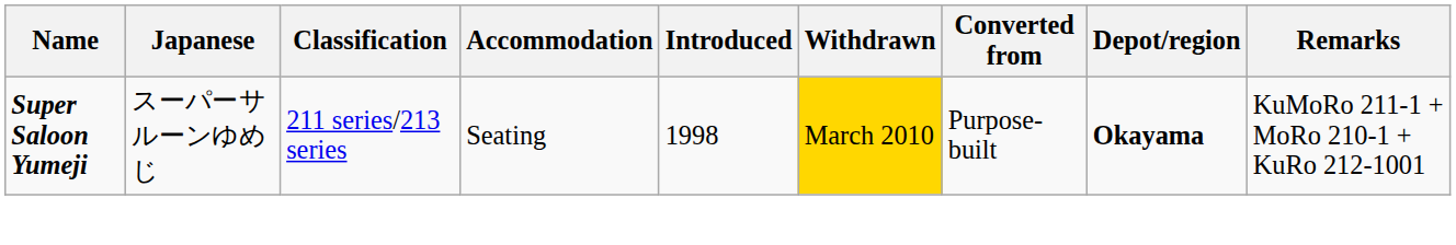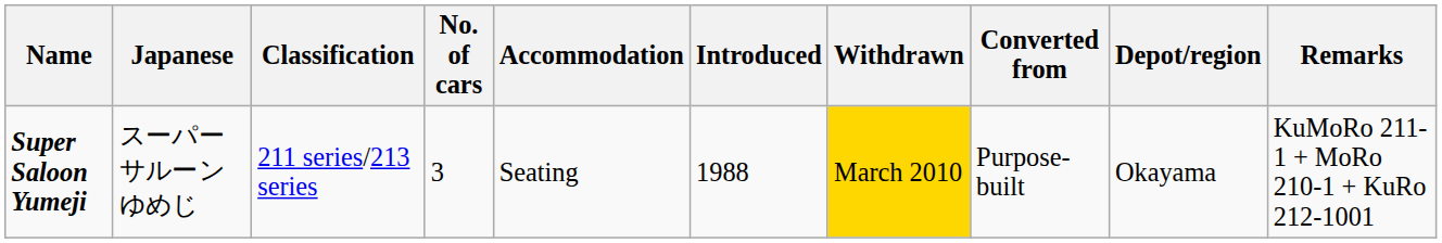 <table class="wikitable">
 <tr>
 <th>Name</th>
 <th>Japanese</th>
 <th>Classification</th>
+<th>No. of cars</th>
 <th>Accommodation</th>
 <th>Introduced</th>
 <th>Withdrawn</th>
 <th>Converted from</th>
 <th>Depot/region</th>
 <th>Remarks</th>
 </tr>
 <tr>
 <td><strong><em>Super Saloon Yumeji</em></strong></td>
 <td>スーパーサルーンゆめじ</td>
 <td><a href='#'>211 series</a>/<a href='#'>213 series</a></td>
+<td>3</td>
 <td>Seating</td>
-<td>1998</td>
+<td>1988</td>
 <td style="background: gold;">March 2010</td>
 <td>Purpose-built</td>
-<td><strong>Okayama</strong></td>
+<td>Okayama</td>
 <td>KuMoRo 211-1 + MoRo 210-1 + KuRo 212-1001</td>
 </tr>
 </table>
